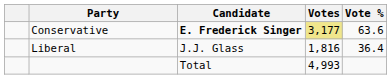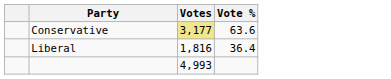 <table class="wikitable">
 <tr>
 <th></th>
 <th scope="col" width="175">Party</th>
-<th scope="col" width="150">Candidate</th>
 <th>Votes</th>
 <th>Vote %</th>
 </tr>
 <tr>
 <td>   </td>
 <td>Conservative</td>
-<td><strong>E. Frederick Singer</strong></td>
 <td align=right style="background: khaki;">3,177</td>
 <td align=right>63.6</td>
 </tr>
 <tr>
 <td>   </td>
 <td>Liberal</td>
-<td>J.J. Glass</td>
 <td align=right>1,816</td>
 <td align=right>36.4</td>
 </tr>
 <tr |>
 <td></td>
 <td></td>
-<td>Total</td>
 <td align=right>4,993</td>
 <td></td>
 </tr>
 </table>
